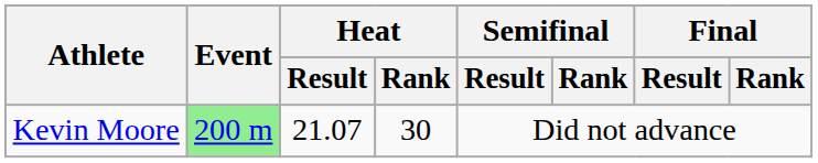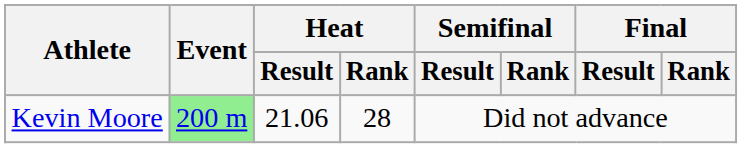 <table class="wikitable" style="font-size:90%">
 <tr>
 <th rowspan=2>Athlete</th>
 <th rowspan=2>Event</th>
 <th colspan=2>Heat</th>
 <th colspan=2>Semifinal</th>
 <th colspan=2>Final</th>
 </tr>
 <tr style="font-size:95%">
 <th>Result</th>
 <th>Rank</th>
 <th>Result</th>
 <th>Rank</th>
 <th>Result</th>
 <th>Rank</th>
 </tr>
 <tr align=center>
 <td align=left><a href='#'>Kevin Moore</a></td>
 <td align=left style="background: lightgreen;"><a href='#'>200 m</a></td>
-<td>21.07</td>
-<td>30</td>
+<td>21.06</td>
+<td>28</td>
 <td colspan=4>Did not advance</td>
 </tr>
 </table>
